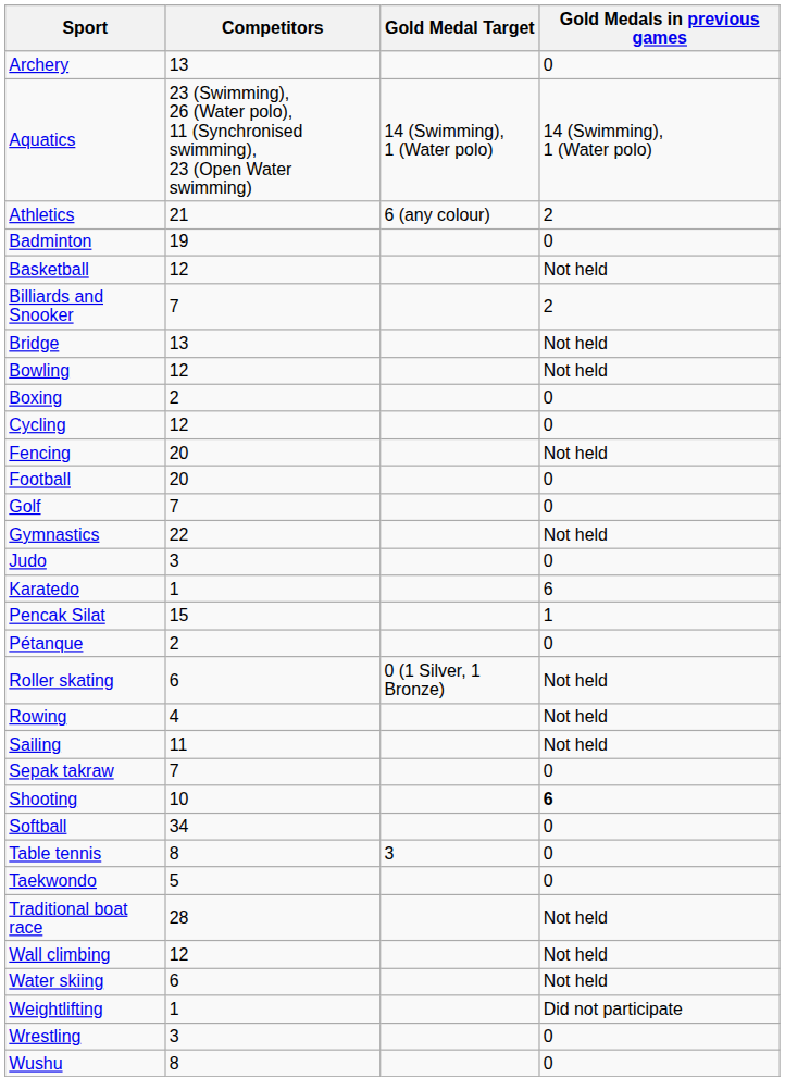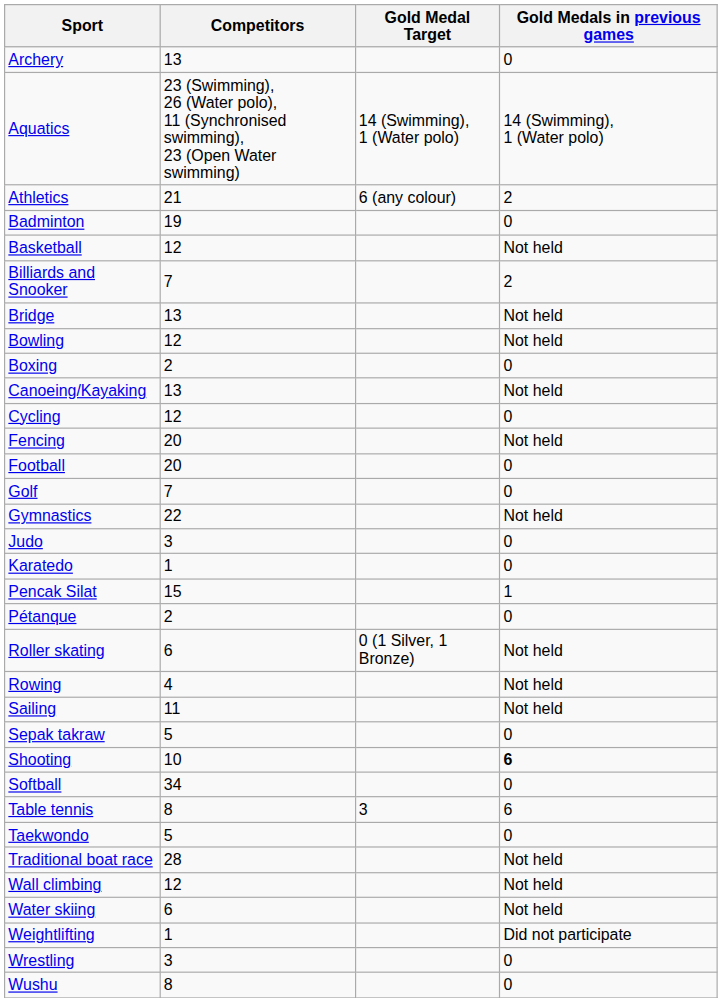 <table class="wikitable" style="font-size: 85%" width= align=>
 <tr bgcolor=lightgrey>
 <th>Sport</th>
 <th>Competitors</th>
 <th>Gold Medal Target</th>
 <th>Gold Medals in <a href='#'>previous games</a></th>
 </tr>
 <tr>
 <td><a href='#'>Archery</a></td>
 <td>13</td>
 <td></td>
 <td>0</td>
 </tr>
 <tr>
 <td><a href='#'>Aquatics</a></td>
 <td>23 (Swimming),<br> 26 (Water polo),<br> 11 (Synchronised swimming),<br> 23 (Open Water swimming)</td>
 <td>14 (Swimming),<br> 1 (Water polo)</td>
 <td>14 (Swimming),<br> 1 (Water polo)</td>
 </tr>
 <tr>
 <td><a href='#'>Athletics</a></td>
 <td>21</td>
 <td>6 (any colour)</td>
 <td>2</td>
 </tr>
 <tr>
 <td><a href='#'>Badminton</a></td>
 <td>19</td>
 <td></td>
 <td>0</td>
 </tr>
 <tr>
 <td><a href='#'>Basketball</a></td>
 <td>12</td>
 <td></td>
 <td>Not held</td>
 </tr>
 <tr>
 <td><a href='#'>Billiards and Snooker</a></td>
 <td>7</td>
 <td></td>
 <td>2</td>
 </tr>
 <tr>
 <td><a href='#'>Bridge</a></td>
 <td>13</td>
 <td></td>
 <td>Not held</td>
 </tr>
 <tr>
 <td><a href='#'>Bowling</a></td>
 <td>12</td>
 <td></td>
 <td>Not held</td>
 </tr>
 <tr>
 <td><a href='#'>Boxing</a></td>
 <td>2</td>
 <td></td>
 <td>0</td>
 </tr>
 <tr>
+<td><a href='#'>Canoeing/Kayaking</a></td>
+<td>13</td>
+<td></td>
+<td>Not held</td>
+</tr>
+<tr>
 <td><a href='#'>Cycling</a></td>
 <td>12</td>
 <td></td>
 <td>0</td>
 </tr>
 <tr>
 <td><a href='#'>Fencing</a></td>
 <td>20</td>
 <td></td>
 <td>Not held</td>
 </tr>
 <tr>
 <td><a href='#'>Football</a></td>
 <td>20</td>
 <td></td>
 <td>0</td>
 </tr>
 <tr>
 <td><a href='#'>Golf</a></td>
 <td>7</td>
 <td></td>
 <td>0</td>
 </tr>
 <tr>
 <td><a href='#'>Gymnastics</a></td>
 <td>22</td>
 <td></td>
 <td>Not held</td>
 </tr>
 <tr>
 <td><a href='#'>Judo</a></td>
 <td>3</td>
 <td></td>
 <td>0</td>
 </tr>
 <tr>
 <td><a href='#'>Karatedo</a></td>
 <td>1</td>
 <td></td>
-<td>6</td>
+<td>0</td>
 </tr>
 <tr>
 <td><a href='#'>Pencak Silat</a></td>
 <td>15</td>
 <td></td>
 <td>1</td>
 </tr>
 <tr>
 <td><a href='#'>Pétanque</a></td>
 <td>2</td>
 <td></td>
 <td>0</td>
 </tr>
 <tr>
 <td><a href='#'>Roller skating</a></td>
 <td>6</td>
 <td>0 (1 Silver, 1 Bronze)</td>
 <td>Not held</td>
 </tr>
 <tr>
 <td><a href='#'>Rowing</a></td>
 <td>4</td>
 <td></td>
 <td>Not held</td>
 </tr>
 <tr>
 <td><a href='#'>Sailing</a></td>
 <td>11</td>
 <td></td>
 <td>Not held</td>
 </tr>
 <tr>
 <td><a href='#'>Sepak takraw</a></td>
-<td>7</td>
+<td>5</td>
 <td></td>
 <td>0</td>
 </tr>
 <tr>
 <td><a href='#'>Shooting</a></td>
 <td>10</td>
 <td></td>
 <td><strong>6</strong></td>
 </tr>
 <tr>
 <td><a href='#'>Softball</a></td>
 <td>34</td>
 <td></td>
 <td>0</td>
 </tr>
 <tr>
 <td><a href='#'>Table tennis</a></td>
 <td>8</td>
 <td>3</td>
-<td>0</td>
+<td>6</td>
 </tr>
 <tr>
 <td><a href='#'>Taekwondo</a></td>
 <td>5</td>
 <td></td>
 <td>0</td>
 </tr>
 <tr>
 <td><a href='#'>Traditional boat race</a></td>
 <td>28</td>
 <td></td>
 <td>Not held</td>
 </tr>
 <tr>
 <td><a href='#'>Wall climbing</a></td>
 <td>12</td>
 <td></td>
 <td>Not held</td>
 </tr>
 <tr>
 <td><a href='#'>Water skiing</a></td>
 <td>6</td>
 <td></td>
 <td>Not held</td>
 </tr>
 <tr>
 <td><a href='#'>Weightlifting</a></td>
 <td>1</td>
 <td></td>
 <td>Did not participate</td>
 </tr>
 <tr>
 <td><a href='#'>Wrestling</a></td>
 <td>3</td>
 <td></td>
 <td>0</td>
 </tr>
 <tr>
 <td><a href='#'>Wushu</a></td>
 <td>8</td>
 <td></td>
 <td>0</td>
 </tr>
 </table>
